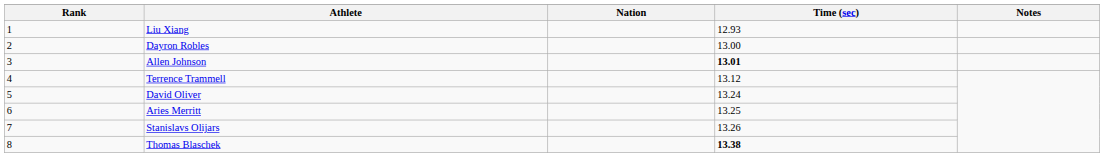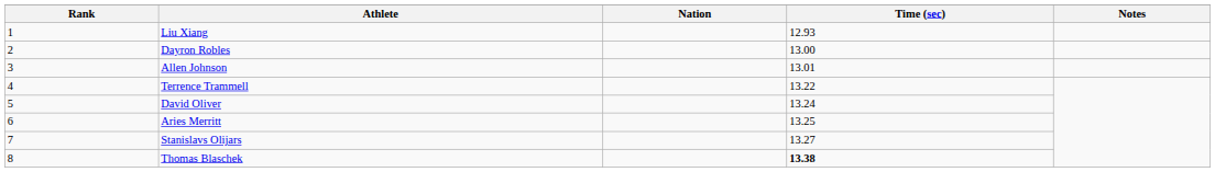 <table class="wikitable" width=85%>
 <tr>
 </tr>
 <tr>
 <th>Rank</th>
 <th>Athlete</th>
 <th>Nation</th>
 <th>Time (<a href='#'>sec</a>)</th>
 <th>Notes</th>
 </tr>
 <tr>
 <td>1</td>
 <td><a href='#'>Liu Xiang</a></td>
 <td></td>
 <td>12.93</td>
 <td></td>
 </tr>
 <tr>
 <td>2</td>
 <td><a href='#'>Dayron Robles</a></td>
 <td></td>
 <td>13.00</td>
 <td></td>
 </tr>
 <tr>
 <td>3</td>
 <td><a href='#'>Allen Johnson</a></td>
 <td></td>
-<td><strong>13.01</strong></td>
+<td>13.01</td>
 <td></td>
 </tr>
 <tr>
 <td>4</td>
 <td><a href='#'>Terrence Trammell</a></td>
 <td></td>
-<td>13.12</td>
+<td>13.22</td>
 </tr>
 <tr>
 <td>5</td>
 <td><a href='#'>David Oliver</a></td>
 <td></td>
 <td>13.24</td>
 </tr>
 <tr>
 <td>6</td>
 <td><a href='#'>Aries Merritt</a></td>
 <td></td>
 <td>13.25</td>
 </tr>
 <tr>
 <td>7</td>
 <td><a href='#'>Stanislavs Olijars</a></td>
 <td></td>
-<td>13.26</td>
+<td>13.27</td>
 </tr>
 <tr>
 <td>8</td>
 <td><a href='#'>Thomas Blaschek</a></td>
 <td></td>
 <td><strong>13.38</strong></td>
 </tr>
 </table>
